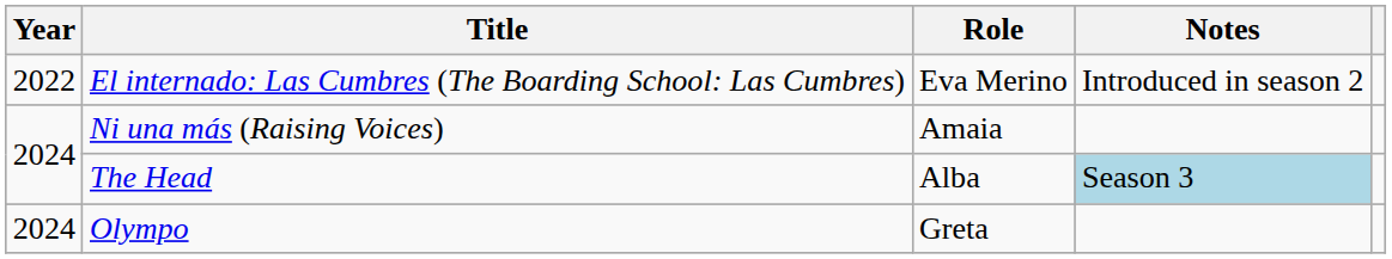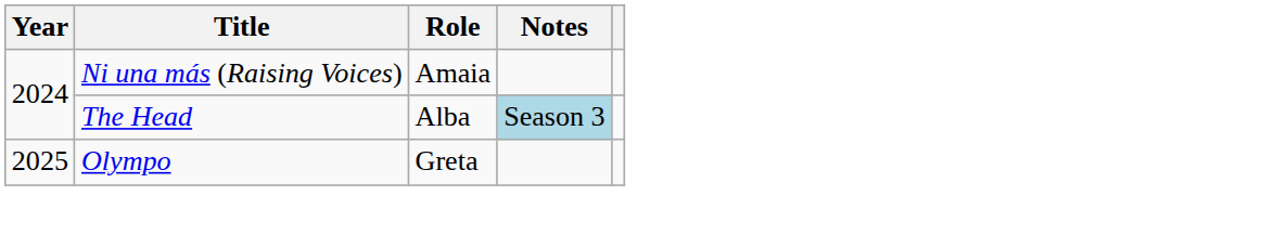 <table class="wikitable sortable mw-collapsible">
 <tr>
 <th>Year</th>
 <th>Title</th>
 <th>Role</th>
 <th>Notes</th>
 <th></th>
-</tr>
-<tr>
-<td>2022</td>
-<td><em><a href='#'>El internado: Las Cumbres</a></em> (<em>The Boarding School: Las Cumbres</em>)</td>
-<td>Eva Merino</td>
-<td>Introduced in season 2</td>
-<td></td>
 </tr>
 <tr>
 <td rowspan = "2">2024</td>
 <td><em><a href='#'>Ni una más</a></em> (<em>Raising Voices</em>)</td>
 <td>Amaia</td>
 <td></td>
 <td></td>
 </tr>
 <tr>
 <td><em><a href='#'>The Head</a></em></td>
 <td>Alba</td>
 <td style="background: lightblue;">Season 3</td>
 <td></td>
 </tr>
 <tr>
-<td>2024</td>
+<td>2025</td>
 <td><em><a href='#'>Olympo</a></em></td>
 <td>Greta</td>
 <td></td>
 <td></td>
 </tr>
 </table>
